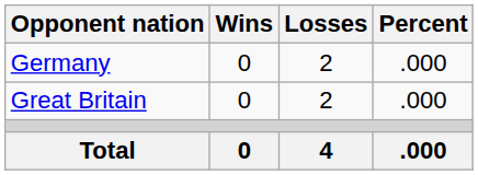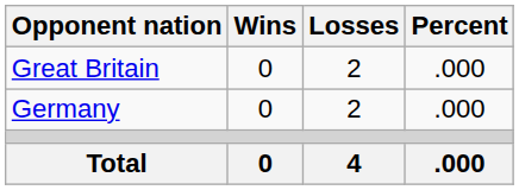 <table class=wikitable>
 <tr>
 <th>Opponent nation</th>
 <th>Wins</th>
 <th>Losses</th>
 <th>Percent</th>
 </tr>
 <tr align=center>
-<td align=left><a href='#'>Germany</a></td>
+<td align=left><a href='#'>Great Britain</a></td>
 <td>0</td>
 <td>2</td>
 <td>.000</td>
 </tr>
 <tr align=center>
-<td align=left><a href='#'>Great Britain</a></td>
+<td align=left><a href='#'>Germany</a></td>
 <td>0</td>
 <td>2</td>
 <td>.000</td>
 </tr>
 <tr>
 <td colspan=4 bgcolor=lightgray></td>
 </tr>
 <tr>
 <th>Total</th>
 <th>0</th>
 <th>4</th>
 <th>.000</th>
 </tr>
 </table>
